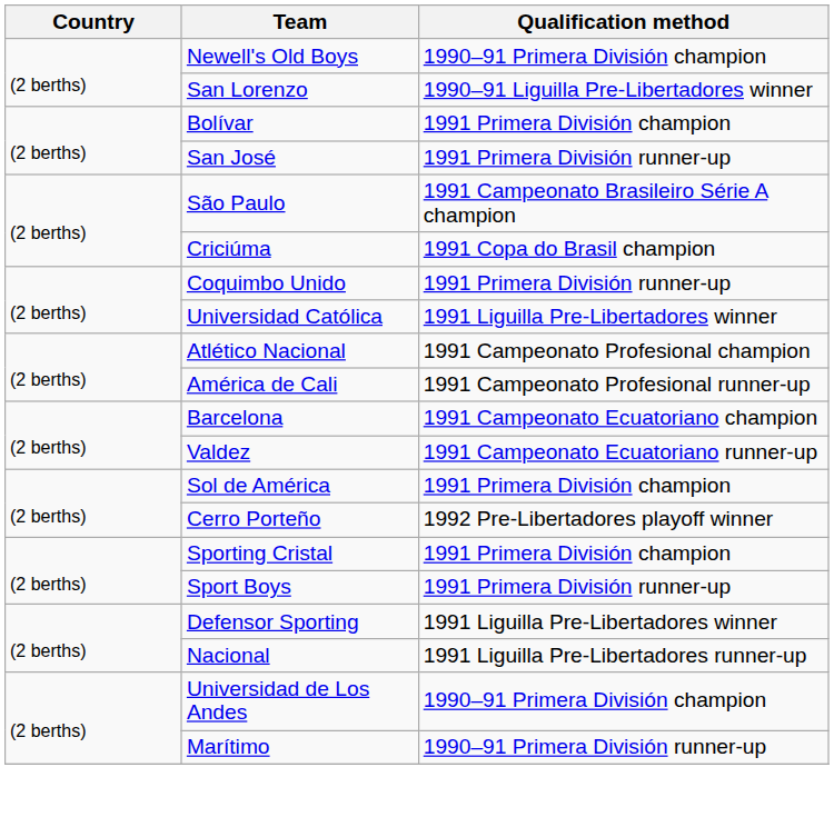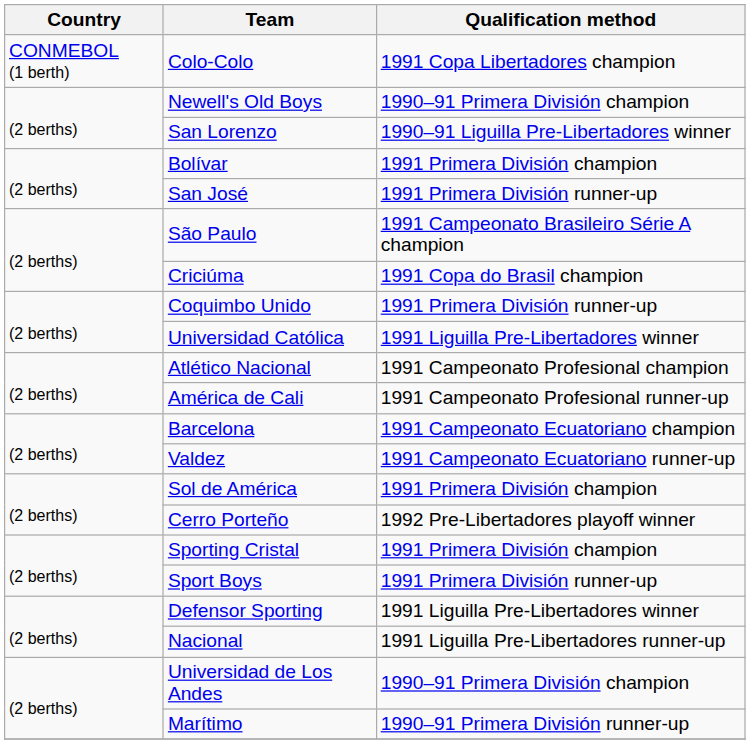 <table class="wikitable">
 <tr>
 <th width=125>Country</th>
 <th width=170>Team</th>
 <th width=300>Qualification method</th>
+</tr>
+<tr>
+<td><a href='#'>CONMEBOL</a><br><small>(1 berth)</small></td>
+<td><a href='#'>Colo-Colo</a></td>
+<td><a href='#'>1991 Copa Libertadores</a> champion</td>
 </tr>
 <tr>
 <td rowspan="2"><br><small>(2 berths)</small></td>
 <td><a href='#'>Newell's Old Boys</a></td>
 <td><a href='#'>1990–91 Primera División</a> champion</td>
 </tr>
 <tr>
 <td><a href='#'>San Lorenzo</a></td>
 <td><a href='#'>1990–91 Liguilla Pre-Libertadores</a> winner</td>
 </tr>
 <tr>
 <td rowspan="2"><br><small>(2 berths)</small></td>
 <td><a href='#'>Bolívar</a></td>
 <td><a href='#'>1991 Primera División</a> champion</td>
 </tr>
 <tr>
 <td><a href='#'>San José</a></td>
 <td><a href='#'>1991 Primera División</a> runner-up</td>
 </tr>
 <tr>
 <td rowspan="2"><br><small>(2 berths)</small></td>
 <td><a href='#'>São Paulo</a></td>
 <td><a href='#'>1991 Campeonato Brasileiro Série A</a> champion</td>
 </tr>
 <tr>
 <td><a href='#'>Criciúma</a></td>
 <td><a href='#'>1991 Copa do Brasil</a> champion</td>
 </tr>
 <tr>
 <td rowspan="2"><br><small>(2 berths)</small></td>
 <td><a href='#'>Coquimbo Unido</a></td>
 <td><a href='#'>1991 Primera División</a> runner-up</td>
 </tr>
 <tr>
 <td><a href='#'>Universidad Católica</a></td>
 <td><a href='#'>1991 Liguilla Pre-Libertadores</a> winner</td>
 </tr>
 <tr>
 <td rowspan="2"><br><small>(2 berths)</small></td>
 <td><a href='#'>Atlético Nacional</a></td>
 <td>1991 Campeonato Profesional champion</td>
 </tr>
 <tr>
 <td><a href='#'>América de Cali</a></td>
 <td>1991 Campeonato Profesional runner-up</td>
 </tr>
 <tr>
 <td rowspan="2"><br><small>(2 berths)</small></td>
 <td><a href='#'>Barcelona</a></td>
 <td><a href='#'>1991 Campeonato Ecuatoriano</a> champion</td>
 </tr>
 <tr>
 <td><a href='#'>Valdez</a></td>
 <td><a href='#'>1991 Campeonato Ecuatoriano</a> runner-up</td>
 </tr>
 <tr>
 <td rowspan="2"><br><small>(2 berths)</small></td>
 <td><a href='#'>Sol de América</a></td>
 <td><a href='#'>1991 Primera División</a> champion</td>
 </tr>
 <tr>
 <td><a href='#'>Cerro Porteño</a></td>
 <td>1992 Pre-Libertadores playoff winner</td>
 </tr>
 <tr>
 <td rowspan="2"><br><small>(2 berths)</small></td>
 <td><a href='#'>Sporting Cristal</a></td>
 <td><a href='#'>1991 Primera División</a> champion</td>
 </tr>
 <tr>
 <td><a href='#'>Sport Boys</a></td>
 <td><a href='#'>1991 Primera División</a> runner-up</td>
 </tr>
 <tr>
 <td rowspan="2"><br><small>(2 berths)</small></td>
 <td><a href='#'>Defensor Sporting</a></td>
 <td>1991 Liguilla Pre-Libertadores winner</td>
 </tr>
 <tr>
 <td><a href='#'>Nacional</a></td>
 <td>1991 Liguilla Pre-Libertadores runner-up</td>
 </tr>
 <tr>
 <td rowspan="2"><br><small>(2 berths)</small></td>
 <td><a href='#'>Universidad de Los Andes</a></td>
 <td><a href='#'>1990–91 Primera División</a> champion</td>
 </tr>
 <tr>
 <td><a href='#'>Marítimo</a></td>
 <td><a href='#'>1990–91 Primera División</a> runner-up</td>
 </tr>
 <tr>
 </tr>
 </table>
